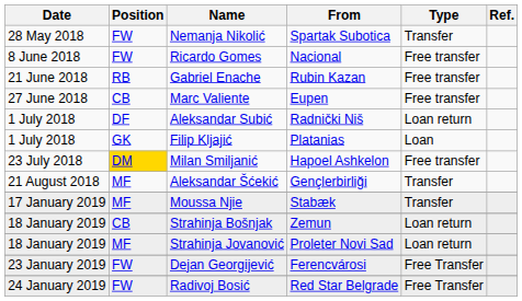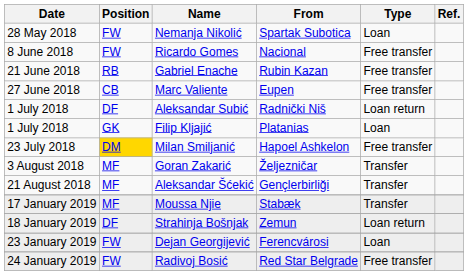 <table class="wikitable">
 <tr>
 <th>Date</th>
 <th>Position</th>
 <th>Name</th>
 <th>From</th>
 <th>Type</th>
 <th>Ref.</th>
 </tr>
 <tr>
 <td>28 May 2018</td>
 <td><a href='#'>FW</a></td>
 <td> <a href='#'>Nemanja Nikolić</a></td>
 <td> <a href='#'>Spartak Subotica</a></td>
-<td>Transfer</td>
+<td>Loan</td>
 <td></td>
 </tr>
 <tr>
 <td>8 June 2018</td>
 <td><a href='#'>FW</a></td>
 <td> <a href='#'>Ricardo Gomes</a></td>
 <td> <a href='#'>Nacional</a></td>
 <td>Free transfer</td>
 <td></td>
 </tr>
 <tr>
 <td>21 June 2018</td>
 <td><a href='#'>RB</a></td>
 <td> <a href='#'>Gabriel Enache</a></td>
 <td> <a href='#'>Rubin Kazan</a></td>
 <td>Free transfer</td>
 <td></td>
 </tr>
 <tr>
 <td>27 June 2018</td>
 <td><a href='#'>CB</a></td>
 <td> <a href='#'>Marc Valiente</a></td>
 <td> <a href='#'>Eupen</a></td>
 <td>Free transfer</td>
 <td></td>
 </tr>
 <tr>
 <td>1 July 2018</td>
 <td><a href='#'>DF</a></td>
 <td> <a href='#'>Aleksandar Subić</a></td>
 <td> <a href='#'>Radnički Niš</a></td>
 <td>Loan return</td>
 <td></td>
 </tr>
 <tr>
 <td>1 July 2018</td>
 <td><a href='#'>GK</a></td>
 <td> <a href='#'>Filip Kljajić</a></td>
 <td> <a href='#'>Platanias</a></td>
 <td>Loan</td>
 <td></td>
 </tr>
 <tr>
 <td>23 July 2018</td>
 <td style="background: gold;"><a href='#'>DM</a></td>
 <td> <a href='#'>Milan Smiljanić</a></td>
 <td> <a href='#'>Hapoel Ashkelon</a></td>
 <td>Free transfer</td>
 <td></td>
 </tr>
 <tr>
+<td>3 August 2018</td>
+<td><a href='#'>MF</a></td>
+<td> <a href='#'>Goran Zakarić</a></td>
+<td> <a href='#'>Željezničar</a></td>
+<td>Transfer</td>
+<td></td>
+</tr>
+<tr>
 <td>21 August 2018</td>
 <td><a href='#'>MF</a></td>
 <td> <a href='#'>Aleksandar Šćekić</a></td>
 <td> <a href='#'>Gençlerbirliği</a></td>
 <td>Transfer</td>
 <td></td>
 </tr>
 <tr>
 </tr>
 <tr bgcolor=#EEEEEE>
 <td>17 January 2019</td>
 <td><a href='#'>MF</a></td>
 <td> <a href='#'>Moussa Njie</a></td>
 <td> <a href='#'>Stabæk</a></td>
 <td>Transfer</td>
 <td></td>
 </tr>
 <tr>
 </tr>
 <tr bgcolor=#EEEEEE>
 <td>18 January 2019</td>
-<td><a href='#'>CB</a></td>
+<td><a href='#'>DF</a></td>
 <td> <a href='#'>Strahinja Bošnjak</a></td>
 <td> <a href='#'>Zemun</a></td>
 <td>Loan return</td>
 <td></td>
 </tr>
 <tr>
-</tr>
-<tr bgcolor=#EEEEEE>
-<td>18 January 2019</td>
-<td><a href='#'>MF</a></td>
-<td> <a href='#'>Strahinja Jovanović</a></td>
-<td> <a href='#'>Proleter Novi Sad</a></td>
-<td>Loan return</td>
-<td></td>
 </tr>
 <tr>
 </tr>
 <tr bgcolor=#EEEEEE>
 <td>23 January 2019</td>
 <td><a href='#'>FW</a></td>
 <td> <a href='#'>Dejan Georgijević</a></td>
 <td> <a href='#'>Ferencvárosi</a></td>
-<td>Free Transfer</td>
+<td>Loan</td>
 <td></td>
 </tr>
 <tr>
 </tr>
 <tr bgcolor=#EEEEEE>
 <td>24 January 2019</td>
 <td><a href='#'>FW</a></td>
 <td> <a href='#'>Radivoj Bosić</a></td>
 <td> <a href='#'>Red Star Belgrade</a></td>
-<td>Free Transfer</td>
+<td>Free transfer</td>
 <td></td>
 </tr>
 </table>
